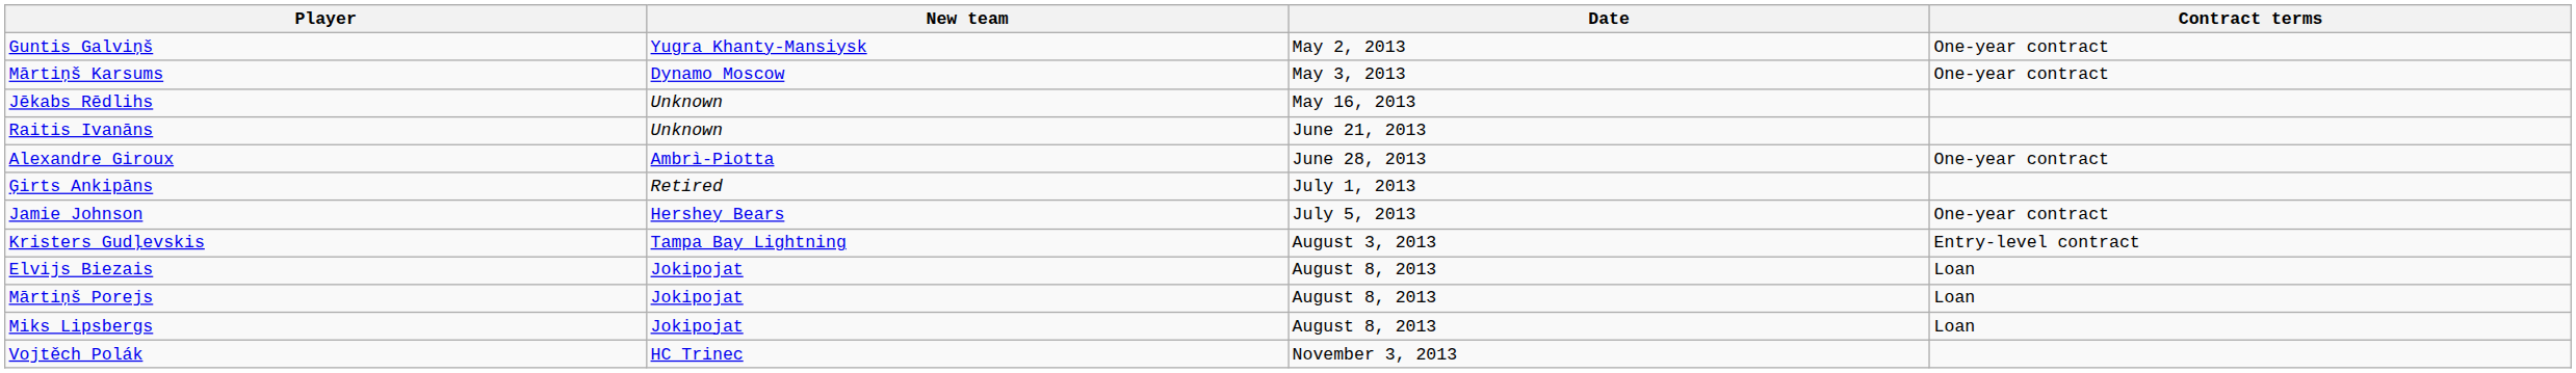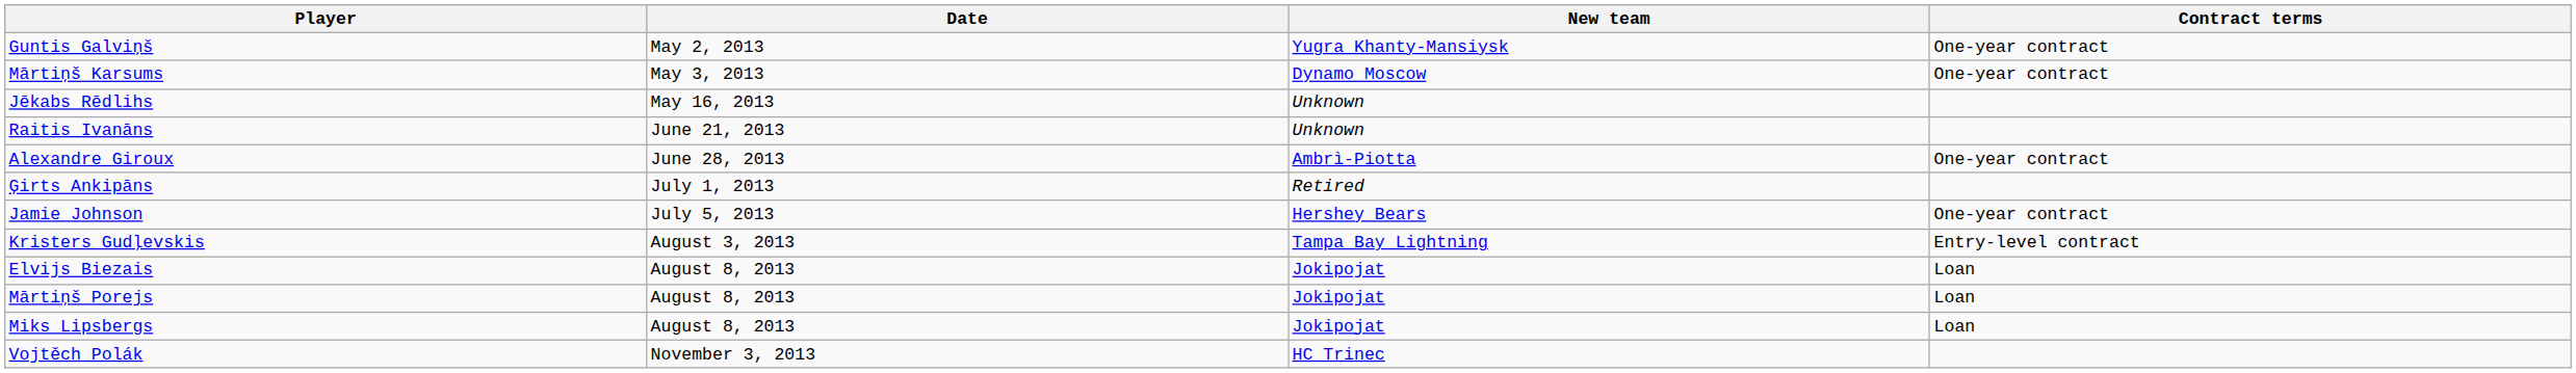 <table class="wikitable" width=98%>
 <tr align="center" bgcolor="#dddddd">
 <th style="width:25%;">Player</th>
+<th style="width:25%;">Date</th>
 <th style="width:25%;">New team</th>
-<th style="width:25%;">Date</th>
 <th style="width:50%;">Contract terms</th>
 </tr>
 <tr>
 <td><a href='#'>Guntis Galviņš</a></td>
+<td>May 2, 2013</td>
 <td><a href='#'>Yugra Khanty-Mansiysk</a></td>
-<td>May 2, 2013</td>
 <td>One-year contract</td>
 </tr>
 <tr>
 <td><a href='#'>Mārtiņš Karsums</a></td>
+<td>May 3, 2013</td>
 <td><a href='#'>Dynamo Moscow</a></td>
-<td>May 3, 2013</td>
 <td>One-year contract</td>
 </tr>
 <tr>
 <td><a href='#'>Jēkabs Rēdlihs</a></td>
+<td>May 16, 2013</td>
 <td><em>Unknown</em></td>
-<td>May 16, 2013</td>
 <td></td>
 </tr>
 <tr>
 <td><a href='#'>Raitis Ivanāns</a></td>
+<td>June 21, 2013</td>
 <td><em>Unknown</em></td>
-<td>June 21, 2013</td>
 <td></td>
 </tr>
 <tr>
 <td><a href='#'>Alexandre Giroux</a></td>
+<td>June 28, 2013</td>
 <td><a href='#'>Ambrì-Piotta</a></td>
-<td>June 28, 2013</td>
 <td>One-year contract</td>
 </tr>
 <tr>
 <td><a href='#'>Ģirts Ankipāns</a></td>
+<td>July 1, 2013</td>
 <td><em>Retired</em></td>
-<td>July 1, 2013</td>
 <td></td>
 </tr>
 <tr>
 <td><a href='#'>Jamie Johnson</a></td>
+<td>July 5, 2013</td>
 <td><a href='#'>Hershey Bears</a></td>
-<td>July 5, 2013</td>
 <td>One-year contract</td>
 </tr>
 <tr>
 <td><a href='#'>Kristers Gudļevskis</a></td>
+<td>August 3, 2013</td>
 <td><a href='#'>Tampa Bay Lightning</a></td>
-<td>August 3, 2013</td>
 <td>Entry-level contract</td>
 </tr>
 <tr>
 <td><a href='#'>Elvijs Biezais</a></td>
+<td>August 8, 2013</td>
 <td><a href='#'>Jokipojat</a></td>
-<td>August 8, 2013</td>
 <td>Loan</td>
 </tr>
 <tr>
 <td><a href='#'>Mārtiņš Porejs</a></td>
+<td>August 8, 2013</td>
 <td><a href='#'>Jokipojat</a></td>
-<td>August 8, 2013</td>
 <td>Loan</td>
 </tr>
 <tr>
 <td><a href='#'>Miks Lipsbergs</a></td>
+<td>August 8, 2013</td>
 <td><a href='#'>Jokipojat</a></td>
-<td>August 8, 2013</td>
 <td>Loan</td>
 </tr>
 <tr>
 <td><a href='#'>Vojtěch Polák</a></td>
+<td>November 3, 2013</td>
 <td><a href='#'>HC Trinec</a></td>
-<td>November 3, 2013</td>
 <td></td>
 </tr>
 </table>
